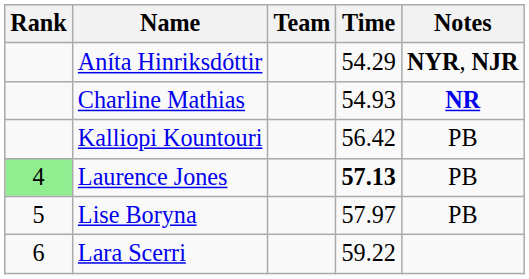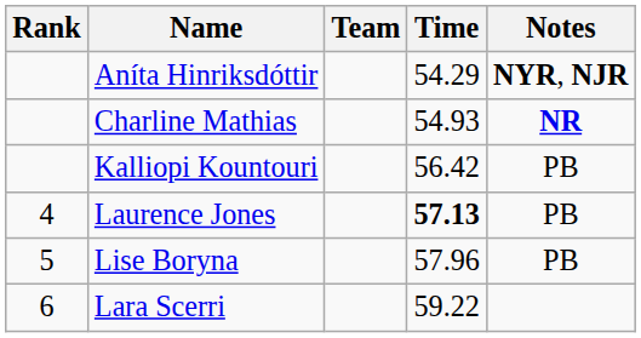 <table class="wikitable sortable" style="text-align:center">
 <tr>
 <th>Rank</th>
 <th>Name</th>
 <th>Team</th>
 <th>Time</th>
 <th>Notes</th>
 </tr>
 <tr>
 <td></td>
 <td align="left"><a href='#'>Aníta Hinriksdóttir</a></td>
 <td align=left></td>
 <td>54.29</td>
 <td><strong>NYR</strong>, <strong>NJR</strong></td>
 </tr>
 <tr>
 <td></td>
 <td align="left"><a href='#'>Charline Mathias</a></td>
 <td align=left></td>
 <td>54.93</td>
 <td><strong><a href='#'>NR</a></strong></td>
 </tr>
 <tr>
 <td></td>
 <td align="left"><a href='#'>Kalliopi Kountouri</a></td>
 <td align=left></td>
 <td>56.42</td>
 <td>PB</td>
 </tr>
 <tr>
-<td style="background: lightgreen;">4</td>
+<td>4</td>
 <td align="left"><a href='#'>Laurence Jones</a></td>
 <td align=left></td>
 <td><strong>57.13</strong></td>
 <td>PB</td>
 </tr>
 <tr>
 <td>5</td>
 <td align="left"><a href='#'>Lise Boryna</a></td>
 <td align=left></td>
-<td>57.97</td>
+<td>57.96</td>
 <td>PB</td>
 </tr>
 <tr>
 <td>6</td>
 <td align="left"><a href='#'>Lara Scerri</a></td>
 <td align=left></td>
 <td>59.22</td>
 <td></td>
 </tr>
 </table>
